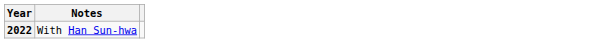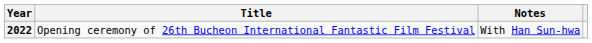 <table class="wikitable plainrowheaders">
 <tr>
 <th scope="col">Year</th>
+<th scope="col">Title</th>
 <th scope="col">Notes</th>
 <th scope="col" class="unsortable"></th>
 </tr>
 <tr>
 <th scope="row">2022</th>
+<td>Opening ceremony of <a href='#'>26th Bucheon International Fantastic Film Festival</a></td>
 <td>With <a href='#'>Han Sun-hwa</a></td>
 <td style="text-align:center"></td>
 </tr>
 </table>
